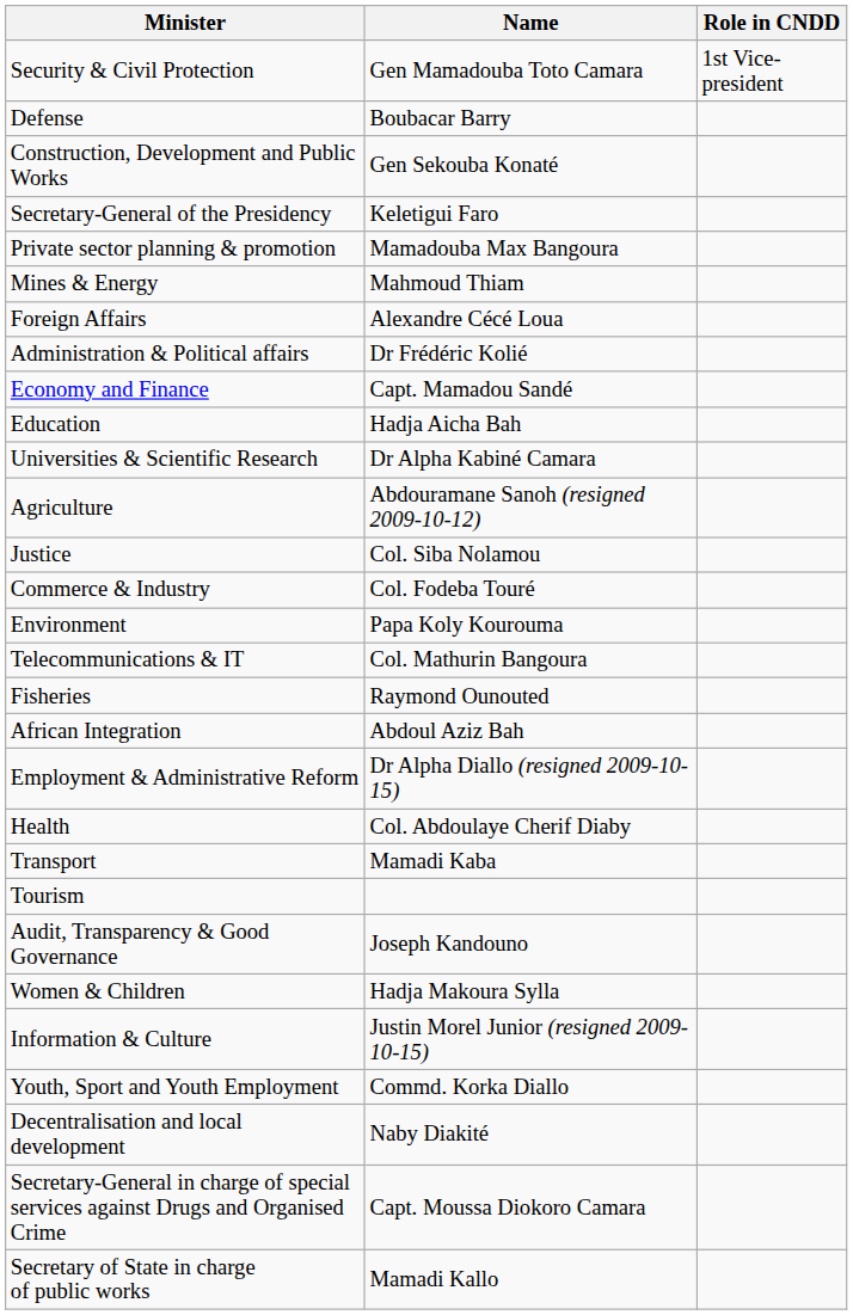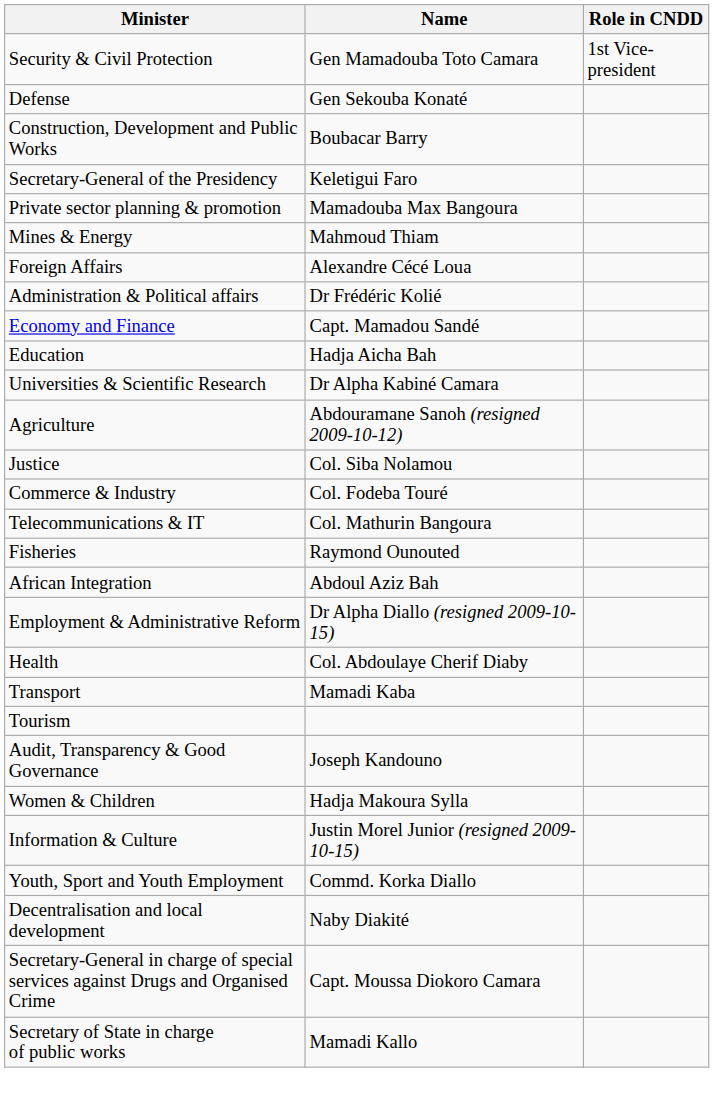 <table class="wikitable">
 <tr>
 <th>Minister</th>
 <th>Name</th>
 <th>Role in CNDD</th>
 </tr>
 <tr>
 <td>Security & Civil Protection</td>
 <td>Gen Mamadouba Toto Camara</td>
 <td>1st Vice-president</td>
 </tr>
 <tr>
 <td>Defense</td>
-<td>Boubacar Barry</td>
+<td>Gen Sekouba Konaté</td>
 <td></td>
 </tr>
 <tr>
 <td>Construction, Development and Public Works</td>
-<td>Gen Sekouba Konaté</td>
+<td>Boubacar Barry</td>
 <td></td>
 </tr>
 <tr>
 <td>Secretary-General of the Presidency</td>
 <td>Keletigui Faro</td>
 <td></td>
 </tr>
 <tr>
 <td>Private sector planning & promotion</td>
 <td>Mamadouba Max Bangoura</td>
 <td></td>
 </tr>
 <tr>
 <td>Mines & Energy</td>
 <td>Mahmoud Thiam</td>
 <td></td>
 </tr>
 <tr>
 <td>Foreign Affairs</td>
 <td>Alexandre Cécé Loua</td>
 <td></td>
 </tr>
 <tr>
 <td>Administration & Political affairs</td>
 <td>Dr Frédéric Kolié</td>
 <td></td>
 </tr>
 <tr>
 <td><a href='#'>Economy and Finance</a></td>
 <td>Capt. Mamadou Sandé</td>
 <td></td>
 </tr>
 <tr>
 <td>Education</td>
 <td>Hadja Aicha Bah</td>
 <td></td>
 </tr>
 <tr>
 <td>Universities & Scientific Research</td>
 <td>Dr Alpha Kabiné Camara</td>
 <td></td>
 </tr>
 <tr>
 <td>Agriculture</td>
 <td>Abdouramane Sanoh <em>(resigned 2009-10-12)</em></td>
 <td></td>
 </tr>
 <tr>
 <td>Justice</td>
 <td>Col. Siba Nolamou</td>
 <td></td>
 </tr>
 <tr>
 <td>Commerce & Industry</td>
 <td>Col. Fodeba Touré</td>
-<td></td>
-</tr>
-<tr>
-<td>Environment</td>
-<td>Papa Koly Kourouma</td>
 <td></td>
 </tr>
 <tr>
 <td>Telecommunications & IT</td>
 <td>Col. Mathurin Bangoura</td>
 <td></td>
 </tr>
 <tr>
 <td>Fisheries</td>
 <td>Raymond Ounouted</td>
 <td></td>
 </tr>
 <tr>
 <td>African Integration</td>
 <td>Abdoul Aziz Bah</td>
 <td></td>
 </tr>
 <tr>
 <td>Employment & Administrative Reform</td>
 <td>Dr Alpha Diallo <em>(resigned 2009-10-15)</em></td>
 <td></td>
 </tr>
 <tr>
 <td>Health</td>
 <td>Col. Abdoulaye Cherif Diaby</td>
 <td></td>
 </tr>
 <tr>
 <td>Transport</td>
 <td>Mamadi Kaba</td>
 <td></td>
 </tr>
 <tr>
 <td>Tourism</td>
 <td Leonie Koulibaly></td>
 </tr>
 <tr>
 <td>Audit, Transparency & Good Governance</td>
 <td>Joseph Kandouno</td>
 <td></td>
 </tr>
 <tr>
 <td>Women & Children</td>
 <td>Hadja Makoura Sylla</td>
 <td></td>
 </tr>
 <tr>
 <td>Information & Culture</td>
 <td>Justin Morel Junior <em>(resigned 2009-10-15)</em></td>
 <td></td>
 </tr>
 <tr>
 <td>Youth, Sport and Youth Employment</td>
 <td>Commd. Korka Diallo</td>
 <td></td>
 </tr>
 <tr>
 <td>Decentralisation and local development</td>
 <td>Naby Diakité</td>
 <td></td>
 </tr>
 <tr>
 <td>Secretary-General in charge of special <br> services against Drugs and Organised Crime</td>
 <td>Capt. Moussa Diokoro Camara</td>
 <td></td>
 </tr>
 <tr>
 <td>Secretary of State in charge <br> of public works</td>
 <td>Mamadi Kallo</td>
 <td></td>
 </tr>
 </table>
